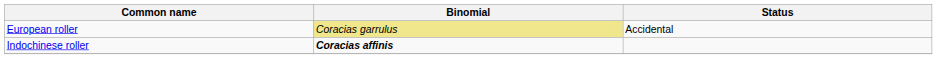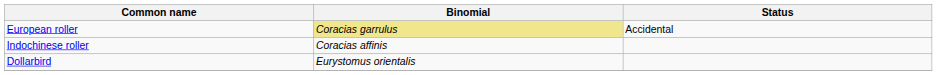 <table width=72% class="wikitable">
 <tr>
 <th width=24%>Common name</th>
 <th width=24%>Binomial</th>
 <th width=24%>Status</th>
 </tr>
 <tr>
 <td><a href='#'>European roller</a></td>
 <td style="background: khaki;"><em>Coracias garrulus</em></td>
 <td>Accidental</td>
 </tr>
 <tr>
 <td><a href='#'>Indochinese roller</a></td>
-<td><strong><em>Coracias affinis</em></strong></td>
+<td><em>Coracias affinis</em></td>
+<td></td>
+</tr>
+<tr>
+<td><a href='#'>Dollarbird</a></td>
+<td><em>Eurystomus orientalis</em></td>
 <td></td>
 </tr>
 <tr>
 </tr>
 </table>
